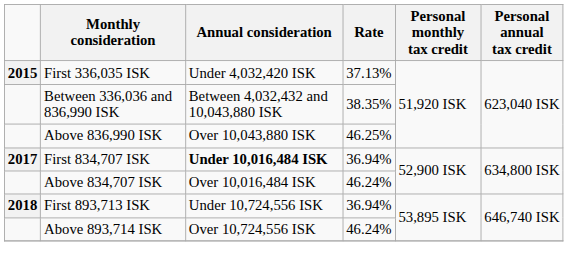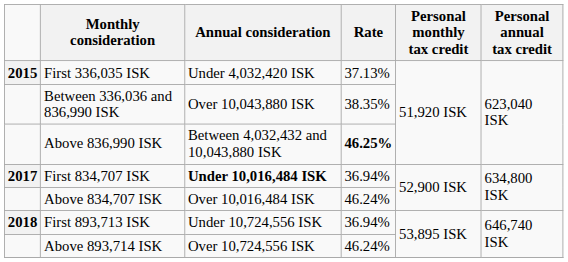 <table class="wikitable">
 <tr>
 <td></td>
 <th>Monthly consideration</th>
 <th>Annual consideration</th>
 <th>Rate</th>
 <th>Personal monthly<br>tax credit</th>
 <th>Personal annual<br>tax credit</th>
 </tr>
 <tr>
 <th>2015</th>
 <td>First 336,035 ISK</td>
 <td>Under 4,032,420 ISK</td>
 <td>37.13%</td>
 <td rowspan="3">51,920 ISK</td>
 <td rowspan="3">623,040 ISK</td>
 </tr>
 <tr>
 <td></td>
 <td>Between 336,036 and 836,990 ISK</td>
-<td>Between 4,032,432 and 10,043,880 ISK</td>
+<td>Over 10,043,880 ISK</td>
 <td>38.35%</td>
 </tr>
 <tr>
 <td></td>
 <td>Above 836,990 ISK</td>
-<td>Over 10,043,880 ISK</td>
-<td>46.25%</td>
+<td>Between 4,032,432 and 10,043,880 ISK</td>
+<td><strong>46.25%</strong></td>
 </tr>
 <tr>
 <th>2017</th>
 <td>First 834,707 ISK</td>
 <td><strong>Under 10,016,484 ISK</strong></td>
 <td>36.94%</td>
 <td rowspan="2">52,900 ISK</td>
 <td rowspan="2">634,800 ISK</td>
 </tr>
 <tr>
 <td></td>
 <td>Above 834,707 ISK</td>
 <td>Over 10,016,484 ISK</td>
 <td>46.24%</td>
 </tr>
 <tr>
 <th>2018</th>
 <td>First 893,713 ISK</td>
 <td>Under 10,724,556 ISK</td>
 <td>36.94%</td>
 <td rowspan="2">53,895 ISK</td>
 <td rowspan="2">646,740 ISK</td>
 </tr>
 <tr>
 <td></td>
 <td>Above 893,714 ISK</td>
 <td>Over 10,724,556 ISK</td>
 <td>46.24%</td>
 </tr>
 <tr>
 </tr>
 </table>
